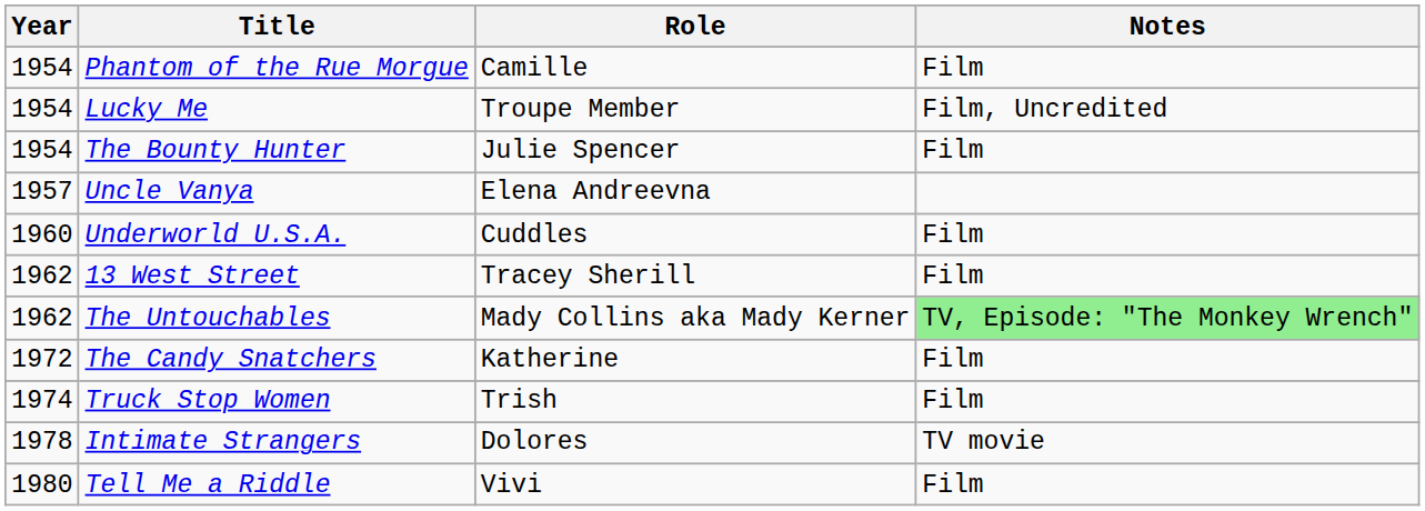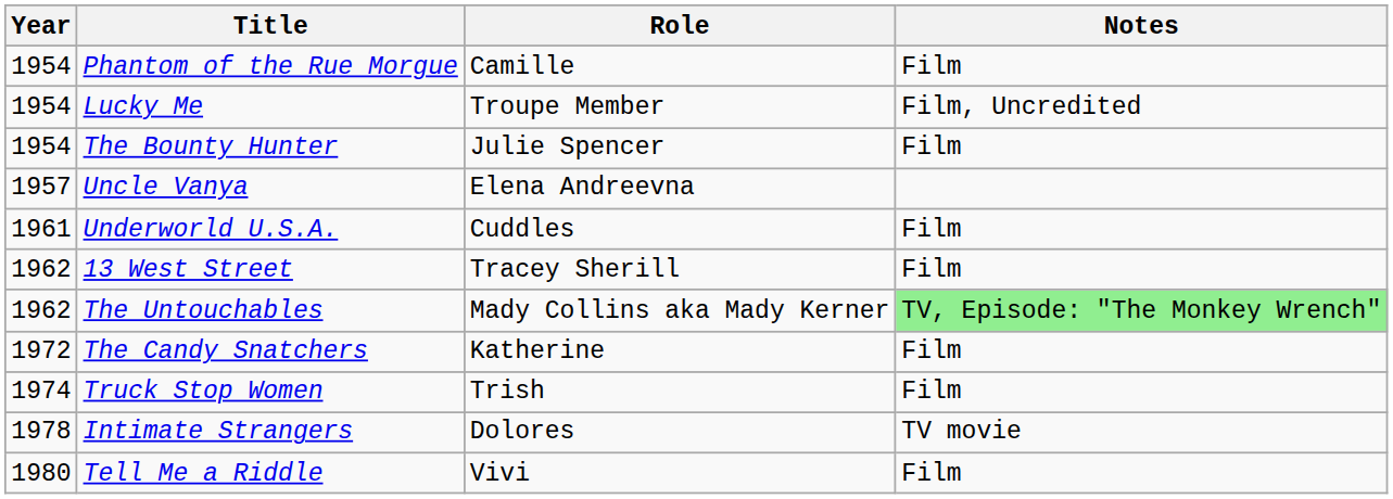 <table class="wikitable sortable">
 <tr>
 <th>Year</th>
 <th>Title</th>
 <th>Role</th>
 <th class="unsortable">Notes</th>
 </tr>
 <tr>
 <td>1954</td>
 <td><em><a href='#'>Phantom of the Rue Morgue</a></em></td>
 <td>Camille</td>
 <td>Film</td>
 </tr>
 <tr>
 <td>1954</td>
 <td><em><a href='#'>Lucky Me</a></em></td>
 <td>Troupe Member</td>
 <td>Film, Uncredited</td>
 </tr>
 <tr>
 <td>1954</td>
 <td><em><a href='#'>The Bounty Hunter</a></em></td>
 <td>Julie Spencer</td>
 <td>Film</td>
 </tr>
 <tr>
 <td>1957</td>
 <td><em><a href='#'>Uncle Vanya</a></em></td>
 <td>Elena Andreevna</td>
 <td></td>
 </tr>
 <tr>
-<td>1960</td>
+<td>1961</td>
 <td><em><a href='#'>Underworld U.S.A.</a></em></td>
 <td>Cuddles</td>
 <td>Film</td>
 </tr>
 <tr>
 <td>1962</td>
 <td><em><a href='#'>13 West Street</a></em></td>
 <td>Tracey Sherill</td>
 <td>Film</td>
 </tr>
 <tr>
 <td>1962</td>
 <td><em><a href='#'>The Untouchables</a></em></td>
 <td>Mady Collins aka Mady Kerner</td>
 <td style="background: lightgreen;">TV, Episode: "The Monkey Wrench"</td>
 </tr>
 <tr>
 <td>1972</td>
 <td><em><a href='#'>The Candy Snatchers</a></em></td>
 <td>Katherine</td>
 <td>Film</td>
 </tr>
 <tr>
 <td>1974</td>
 <td><em><a href='#'>Truck Stop Women</a></em></td>
 <td>Trish</td>
 <td>Film</td>
 </tr>
 <tr>
 <td>1978</td>
 <td><em><a href='#'>Intimate Strangers</a></em></td>
 <td>Dolores</td>
 <td>TV movie</td>
 </tr>
 <tr>
 <td>1980</td>
 <td><em><a href='#'>Tell Me a Riddle</a></em></td>
 <td>Vivi</td>
 <td>Film</td>
 </tr>
 </table>
